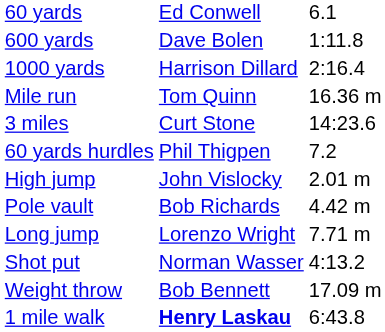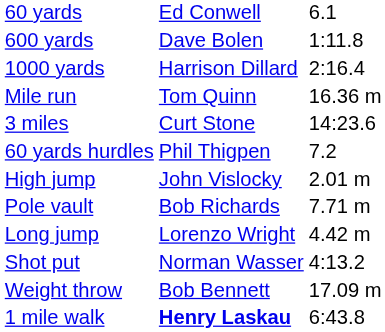 <table>
 <tr>
 <td><a href='#'>60 yards</a></td>
 <td><a href='#'>Ed Conwell</a></td>
 <td>6.1</td>
 <td></td>
 <td></td>
 <td></td>
 <td></td>
 </tr>
 <tr>
 <td><a href='#'>600 yards</a></td>
 <td><a href='#'>Dave Bolen</a></td>
 <td>1:11.8</td>
 <td></td>
 <td></td>
 <td></td>
 <td></td>
 </tr>
 <tr>
 <td><a href='#'>1000 yards</a></td>
 <td><a href='#'>Harrison Dillard</a></td>
 <td>2:16.4</td>
 <td></td>
 <td></td>
 <td></td>
 <td></td>
 </tr>
 <tr>
 <td><a href='#'>Mile run</a></td>
 <td><a href='#'>Tom Quinn</a></td>
 <td>16.36 m</td>
 <td></td>
 <td></td>
 <td></td>
 <td></td>
 </tr>
 <tr>
 <td><a href='#'>3 miles</a></td>
 <td><a href='#'>Curt Stone</a></td>
 <td>14:23.6</td>
 <td></td>
 <td></td>
 <td></td>
 <td></td>
 </tr>
 <tr>
 <td><a href='#'>60 yards hurdles</a></td>
 <td><a href='#'>Phil Thigpen</a></td>
 <td>7.2</td>
 <td></td>
 <td></td>
 <td></td>
 <td></td>
 </tr>
 <tr>
 <td><a href='#'>High jump</a></td>
 <td><a href='#'>John Vislocky</a></td>
 <td>2.01 m</td>
 <td></td>
 <td></td>
 <td></td>
 <td></td>
 </tr>
 <tr>
 <td><a href='#'>Pole vault</a></td>
 <td><a href='#'>Bob Richards</a></td>
-<td>4.42 m</td>
+<td>7.71 m</td>
 <td></td>
 <td></td>
 <td></td>
 <td></td>
 </tr>
 <tr>
 <td><a href='#'>Long jump</a></td>
 <td><a href='#'>Lorenzo Wright</a></td>
-<td>7.71 m</td>
+<td>4.42 m</td>
 <td></td>
 <td></td>
 <td></td>
 <td></td>
 </tr>
 <tr>
 <td><a href='#'>Shot put</a></td>
 <td><a href='#'>Norman Wasser</a></td>
 <td>4:13.2</td>
 <td></td>
 <td></td>
 <td></td>
 <td></td>
 </tr>
 <tr>
 <td><a href='#'>Weight throw</a></td>
 <td><a href='#'>Bob Bennett</a></td>
 <td>17.09 m</td>
 <td></td>
 <td></td>
 <td></td>
 <td></td>
 </tr>
 <tr>
 <td><a href='#'>1 mile walk</a></td>
 <td><strong><a href='#'>Henry Laskau</a></strong></td>
 <td>6:43.8</td>
 <td></td>
 <td></td>
 <td></td>
 <td></td>
 </tr>
 </table>
